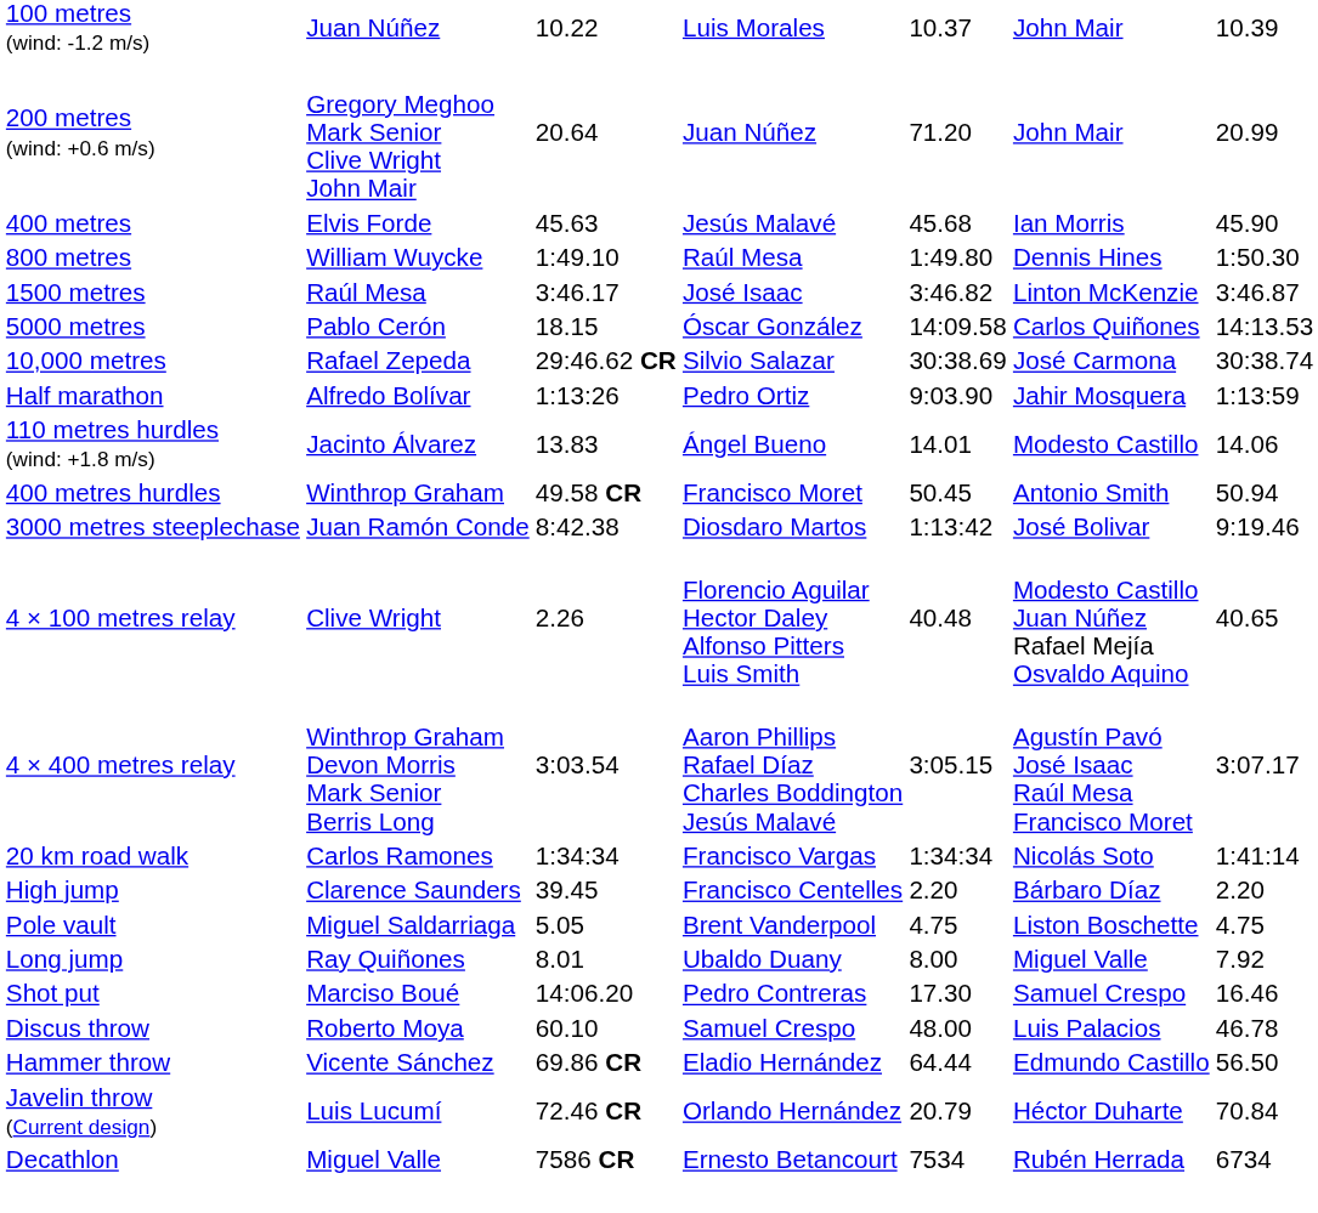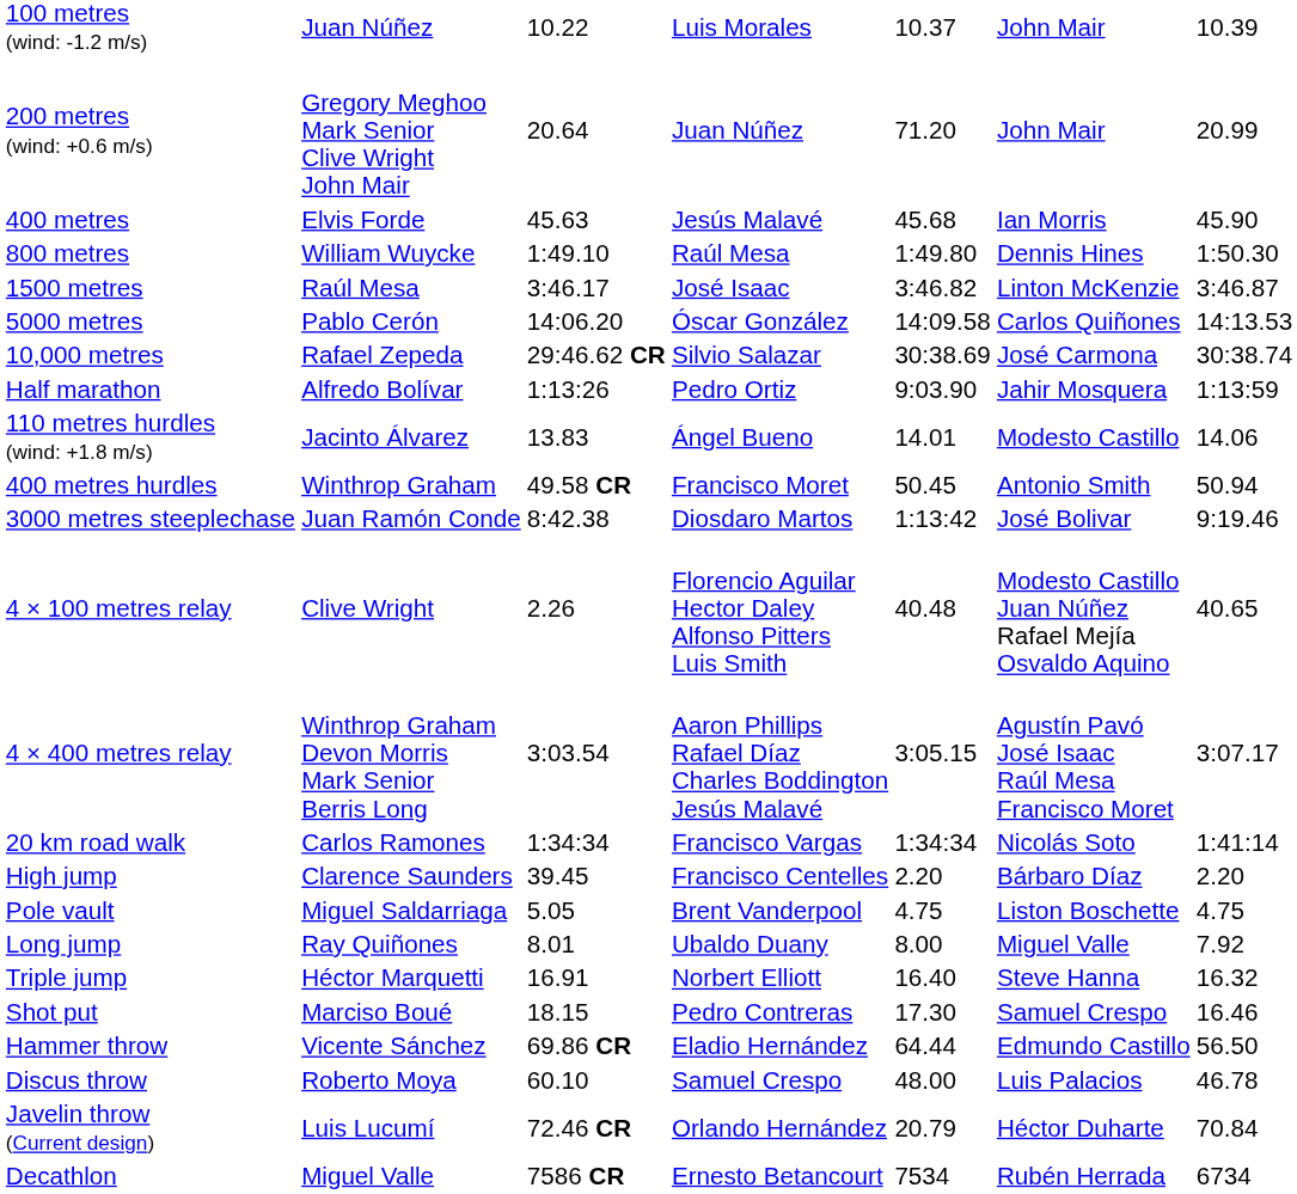 <table>
 <tr>
 <td><a href='#'>100 metres</a><br><small>(wind: -1.2 m/s)</small></td>
 <td><a href='#'>Juan Núñez</a><br> </td>
 <td>10.22</td>
 <td><a href='#'>Luis Morales</a><br> </td>
 <td>10.37</td>
 <td><a href='#'>John Mair</a><br> </td>
 <td>10.39</td>
 </tr>
 <tr>
 <td><a href='#'>200 metres</a><br><small>(wind: +0.6 m/s)</small></td>
 <td><br><a href='#'>Gregory Meghoo</a><br><a href='#'>Mark Senior</a><br><a href='#'>Clive Wright</a><br><a href='#'>John Mair</a></td>
 <td>20.64</td>
 <td><a href='#'>Juan Núñez</a><br> </td>
 <td>71.20</td>
 <td><a href='#'>John Mair</a><br> </td>
 <td>20.99</td>
 </tr>
 <tr>
 <td><a href='#'>400 metres</a></td>
 <td><a href='#'>Elvis Forde</a><br> </td>
 <td>45.63</td>
 <td><a href='#'>Jesús Malavé</a><br> </td>
 <td>45.68</td>
 <td><a href='#'>Ian Morris</a><br> </td>
 <td>45.90</td>
 </tr>
 <tr>
 <td><a href='#'>800 metres</a></td>
 <td><a href='#'>William Wuycke</a><br> </td>
 <td>1:49.10</td>
 <td><a href='#'>Raúl Mesa</a><br> </td>
 <td>1:49.80</td>
 <td><a href='#'>Dennis Hines</a><br> </td>
 <td>1:50.30</td>
 </tr>
 <tr>
 <td><a href='#'>1500 metres</a></td>
 <td><a href='#'>Raúl Mesa</a><br> </td>
 <td>3:46.17</td>
 <td><a href='#'>José Isaac</a><br> </td>
 <td>3:46.82</td>
 <td><a href='#'>Linton McKenzie</a><br> </td>
 <td>3:46.87</td>
 </tr>
 <tr>
 <td><a href='#'>5000 metres</a></td>
 <td><a href='#'>Pablo Cerón</a><br> </td>
-<td>18.15</td>
+<td>14:06.20</td>
 <td><a href='#'>Óscar González</a><br> </td>
 <td>14:09.58</td>
 <td><a href='#'>Carlos Quiñones</a><br> </td>
 <td>14:13.53</td>
 </tr>
 <tr>
 <td><a href='#'>10,000 metres</a></td>
 <td><a href='#'>Rafael Zepeda</a><br> </td>
 <td>29:46.62 <strong>CR</strong></td>
 <td><a href='#'>Silvio Salazar</a><br> </td>
 <td>30:38.69</td>
 <td><a href='#'>José Carmona</a><br> </td>
 <td>30:38.74</td>
 </tr>
 <tr>
 <td><a href='#'>Half marathon</a></td>
 <td><a href='#'>Alfredo Bolívar</a><br> </td>
 <td>1:13:26</td>
 <td><a href='#'>Pedro Ortiz</a><br> </td>
 <td>9:03.90</td>
 <td><a href='#'>Jahir Mosquera</a><br> </td>
 <td>1:13:59</td>
 </tr>
 <tr>
 <td><a href='#'>110 metres hurdles</a><br><small>(wind: +1.8 m/s)</small></td>
 <td><a href='#'>Jacinto Álvarez</a><br> </td>
 <td>13.83</td>
 <td><a href='#'>Ángel Bueno</a><br> </td>
 <td>14.01</td>
 <td><a href='#'>Modesto Castillo</a><br> </td>
 <td>14.06</td>
 </tr>
 <tr>
 <td><a href='#'>400 metres hurdles</a></td>
 <td><a href='#'>Winthrop Graham</a><br> </td>
 <td>49.58 <strong>CR</strong></td>
 <td><a href='#'>Francisco Moret</a><br> </td>
 <td>50.45</td>
 <td><a href='#'>Antonio Smith</a><br> </td>
 <td>50.94</td>
 </tr>
 <tr>
 <td><a href='#'>3000 metres steeplechase</a></td>
 <td><a href='#'>Juan Ramón Conde</a><br> </td>
 <td>8:42.38</td>
 <td><a href='#'>Diosdaro Martos</a><br> </td>
 <td>1:13:42</td>
 <td><a href='#'>José Bolivar</a><br> </td>
 <td>9:19.46</td>
 </tr>
 <tr>
 <td><a href='#'>4 × 100 metres relay</a></td>
 <td><a href='#'>Clive Wright</a><br> </td>
 <td>2.26</td>
 <td><br><a href='#'>Florencio Aguilar</a><br><a href='#'>Hector Daley</a><br><a href='#'>Alfonso Pitters</a><br><a href='#'>Luis Smith</a></td>
 <td>40.48</td>
 <td><br><a href='#'>Modesto Castillo</a><br><a href='#'>Juan Núñez</a><br>Rafael Mejía<br><a href='#'>Osvaldo Aquino</a></td>
 <td>40.65</td>
 </tr>
 <tr>
 <td><a href='#'>4 × 400 metres relay</a></td>
 <td><br><a href='#'>Winthrop Graham</a><br><a href='#'>Devon Morris</a><br><a href='#'>Mark Senior</a><br><a href='#'>Berris Long</a></td>
 <td>3:03.54</td>
 <td><br><a href='#'>Aaron Phillips</a><br><a href='#'>Rafael Díaz</a><br><a href='#'>Charles Boddington</a><br><a href='#'>Jesús Malavé</a></td>
 <td>3:05.15</td>
 <td><br><a href='#'>Agustín Pavó</a><br><a href='#'>José Isaac</a><br><a href='#'>Raúl Mesa</a><br><a href='#'>Francisco Moret</a></td>
 <td>3:07.17</td>
 </tr>
 <tr>
 <td><a href='#'>20 km road walk</a></td>
 <td><a href='#'>Carlos Ramones</a><br> </td>
 <td>1:34:34</td>
 <td><a href='#'>Francisco Vargas</a><br> </td>
 <td>1:34:34</td>
 <td><a href='#'>Nicolás Soto</a><br> </td>
 <td>1:41:14</td>
 </tr>
 <tr>
 <td><a href='#'>High jump</a></td>
 <td><a href='#'>Clarence Saunders</a><br> </td>
 <td>39.45</td>
 <td><a href='#'>Francisco Centelles</a><br> </td>
 <td>2.20</td>
 <td><a href='#'>Bárbaro Díaz</a><br> </td>
 <td>2.20</td>
 </tr>
 <tr>
 <td><a href='#'>Pole vault</a></td>
 <td><a href='#'>Miguel Saldarriaga</a><br> </td>
 <td>5.05</td>
 <td><a href='#'>Brent Vanderpool</a><br> </td>
 <td>4.75</td>
 <td><a href='#'>Liston Boschette</a><br> </td>
 <td>4.75</td>
 </tr>
 <tr>
 <td><a href='#'>Long jump</a></td>
 <td><a href='#'>Ray Quiñones</a><br> </td>
 <td>8.01</td>
 <td><a href='#'>Ubaldo Duany</a><br> </td>
 <td>8.00</td>
 <td><a href='#'>Miguel Valle</a><br> </td>
 <td>7.92</td>
 </tr>
 <tr>
+<td><a href='#'>Triple jump</a></td>
+<td><a href='#'>Héctor Marquetti</a><br> </td>
+<td>16.91</td>
+<td><a href='#'>Norbert Elliott</a><br> </td>
+<td>16.40</td>
+<td><a href='#'>Steve Hanna</a><br> </td>
+<td>16.32</td>
+</tr>
+<tr>
 <td><a href='#'>Shot put</a></td>
 <td><a href='#'>Marciso Boué</a><br> </td>
-<td>14:06.20</td>
+<td>18.15</td>
 <td><a href='#'>Pedro Contreras</a><br> </td>
 <td>17.30</td>
 <td><a href='#'>Samuel Crespo</a><br> </td>
 <td>16.46</td>
+</tr>
+<tr>
+<td><a href='#'>Hammer throw</a></td>
+<td><a href='#'>Vicente Sánchez</a><br> </td>
+<td>69.86 <strong>CR</strong></td>
+<td><a href='#'>Eladio Hernández</a><br> </td>
+<td>64.44</td>
+<td><a href='#'>Edmundo Castillo</a><br> </td>
+<td>56.50</td>
 </tr>
 <tr>
 <td><a href='#'>Discus throw</a></td>
 <td><a href='#'>Roberto Moya</a><br> </td>
 <td>60.10</td>
 <td><a href='#'>Samuel Crespo</a><br> </td>
 <td>48.00</td>
 <td><a href='#'>Luis Palacios</a><br> </td>
 <td>46.78</td>
-</tr>
-<tr>
-<td><a href='#'>Hammer throw</a></td>
-<td><a href='#'>Vicente Sánchez</a><br> </td>
-<td>69.86 <strong>CR</strong></td>
-<td><a href='#'>Eladio Hernández</a><br> </td>
-<td>64.44</td>
-<td><a href='#'>Edmundo Castillo</a><br> </td>
-<td>56.50</td>
 </tr>
 <tr>
 <td><a href='#'>Javelin throw</a><br><small>(<a href='#'>Current design</a>)</small></td>
 <td><a href='#'>Luis Lucumí</a><br> </td>
 <td>72.46 <strong>CR</strong></td>
 <td><a href='#'>Orlando Hernández</a><br> </td>
 <td>20.79</td>
 <td><a href='#'>Héctor Duharte</a><br> </td>
 <td>70.84</td>
 </tr>
 <tr>
 <td><a href='#'>Decathlon</a></td>
 <td><a href='#'>Miguel Valle</a><br> </td>
 <td>7586 <strong>CR</strong></td>
 <td><a href='#'>Ernesto Betancourt</a><br> </td>
 <td>7534</td>
 <td><a href='#'>Rubén Herrada</a><br> </td>
 <td>6734</td>
 </tr>
 </table>
